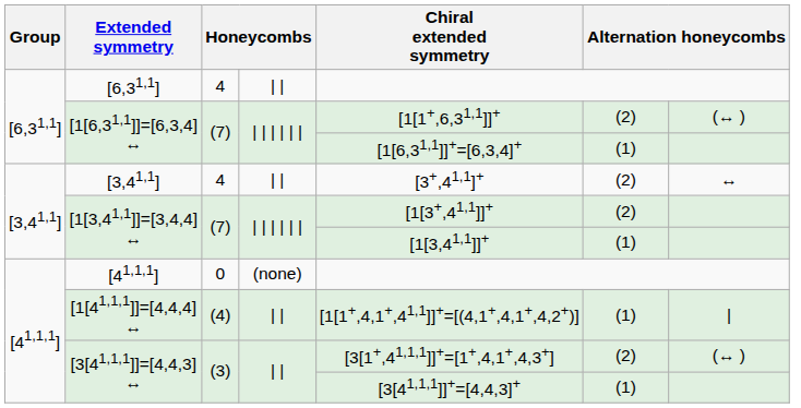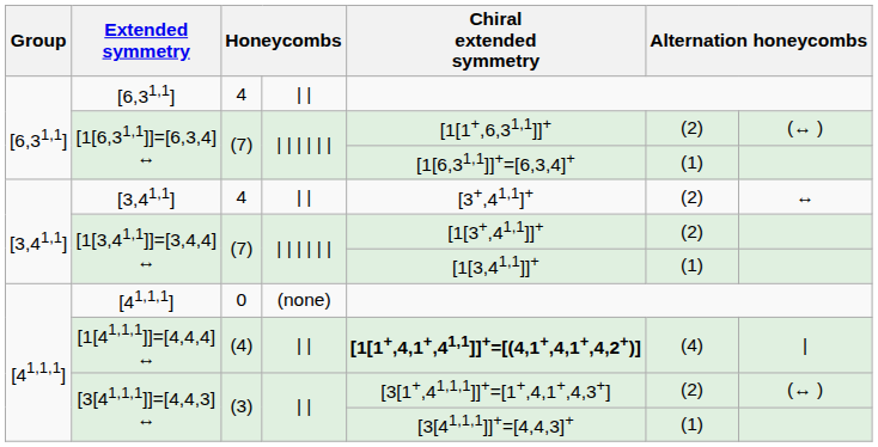 <table class=wikitable>
 <tr>
 <th>Group</th>
 <th><a href='#'>Extended<br>symmetry</a></th>
 <th colspan=2>Honeycombs</th>
 <th>Chiral<br>extended<br>symmetry</th>
 <th colspan=2>Alternation honeycombs</th>
 </tr>
 <tr align=center>
 <td rowspan=3><br>[6,3<sup>1,1</sup>]<br></td>
 <td>[6,3<sup>1,1</sup>]</td>
 <td>4</td>
 <td> |  | </td>
 <td colspan=3></td>
 </tr>
 <tr BGCOLOR="#e0f0e0" align=center>
 <td rowspan=2>[1[6,3<sup>1,1</sup>]]=[6,3,4]<br> ↔ </td>
 <td rowspan=2>(7)</td>
 <td rowspan=2> |  |  |  |  |  | </td>
 <td>[1[1<sup>+</sup>,6,3<sup>1,1</sup>]]<sup>+</sup></td>
 <td>(2)</td>
 <td> (↔ )<br></td>
 </tr>
 <tr BGCOLOR="#e0f0e0" align=center>
 <td>[1[6,3<sup>1,1</sup>]]<sup>+</sup>=[6,3,4]<sup>+</sup></td>
 <td>(1)</td>
 <td></td>
 </tr>
 <tr align=center>
 <td rowspan=3><br>[3,4<sup>1,1</sup>]<br></td>
 <td>[3,4<sup>1,1</sup>]</td>
 <td>4</td>
 <td> |  | </td>
 <td>[3<sup>+</sup>,4<sup>1,1</sup>]<sup>+</sup></td>
 <td>(2)</td>
 <td>  ↔ <br></td>
 </tr>
 <tr BGCOLOR="#e0f0e0" align=center>
 <td rowspan=2>[1[3,4<sup>1,1</sup>]]=[3,4,4]<br>  ↔ </td>
 <td rowspan=2>(7)</td>
 <td rowspan=2> |  |  |  |  |  | </td>
 <td>[1[3<sup>+</sup>,4<sup>1,1</sup>]]<sup>+</sup></td>
 <td>(2)</td>
 <td></td>
 </tr>
 <tr BGCOLOR="#e0f0e0" align=center>
 <td>[1[3,4<sup>1,1</sup>]]<sup>+</sup></td>
 <td>(1)</td>
 <td></td>
 </tr>
 <tr align=center>
 <td rowspan=4><br>[4<sup>1,1,1</sup>]<br></td>
 <td>[4<sup>1,1,1</sup>]</td>
 <td>0</td>
 <td>(none)</td>
 </tr>
 <tr BGCOLOR="#e0f0e0" align=center>
 <td>[1[4<sup>1,1,1</sup>]]=[4,4,4]<br> ↔ </td>
 <td>(4)</td>
 <td> |  | </td>
-<td>[1[1<sup>+</sup>,4,1<sup>+</sup>,4<sup>1,1</sup>]]<sup>+</sup>=[(4,1<sup>+</sup>,4,1<sup>+</sup>,4,2<sup>+</sup>)]</td>
-<td>(1)</td>
+<td><strong>[1[1<sup>+</sup>,4,1<sup>+</sup>,4<sup>1,1</sup>]]<sup>+</sup>=[(4,1<sup>+</sup>,4,1<sup>+</sup>,4,2<sup>+</sup>)]</strong></td>
+<td>(4)</td>
 <td> | </td>
 </tr>
 <tr BGCOLOR="#e0f0e0" align=center>
 <td rowspan=2>[3[4<sup>1,1,1</sup>]]=[4,4,3]<br> ↔ </td>
 <td rowspan=2>(3)</td>
 <td rowspan=2> |  | </td>
 <td>[3[1<sup>+</sup>,4<sup>1,1,1</sup>]]<sup>+</sup>=[1<sup>+</sup>,4,1<sup>+</sup>,4,3<sup>+</sup>]</td>
 <td>(2)</td>
 <td> (↔ )<br></td>
 </tr>
 <tr BGCOLOR="#e0f0e0" align=center>
 <td>[3[4<sup>1,1,1</sup>]]<sup>+</sup>=[4,4,3]<sup>+</sup></td>
 <td>(1)</td>
 <td></td>
 </tr>
 </table>
